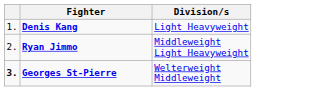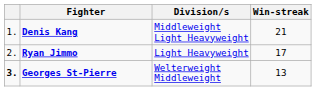 <table class=wikitable>
 <tr>
 <th></th>
 <th width=180>Fighter</th>
 <th>Division/s</th>
+<th>Win-streak</th>
 </tr>
 <tr>
 <td>1.</td>
 <td> <strong><a href='#'>Denis Kang</a></strong></td>
-<td><a href='#'>Light Heavyweight</a></td>
+<td><a href='#'>Middleweight</a><br> <a href='#'>Light Heavyweight</a></td>
+<td style="text-align:center;">21</td>
 </tr>
 <tr>
 <td>2.</td>
 <td> <strong><a href='#'>Ryan Jimmo</a></strong></td>
-<td><a href='#'>Middleweight</a><br> <a href='#'>Light Heavyweight</a></td>
+<td><a href='#'>Light Heavyweight</a></td>
+<td style="text-align:center;">17</td>
 </tr>
 <tr>
 <td><strong>3.</strong></td>
 <td> <strong><a href='#'>Georges St-Pierre</a></strong></td>
 <td><a href='#'>Welterweight</a><br> <a href='#'>Middleweight</a></td>
+<td style="text-align:center;">13</td>
 </tr>
 </table>
